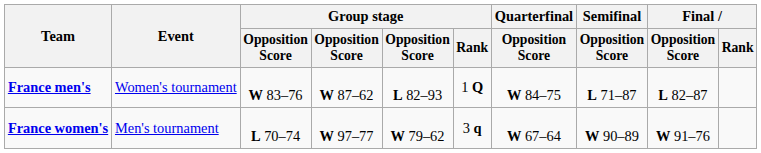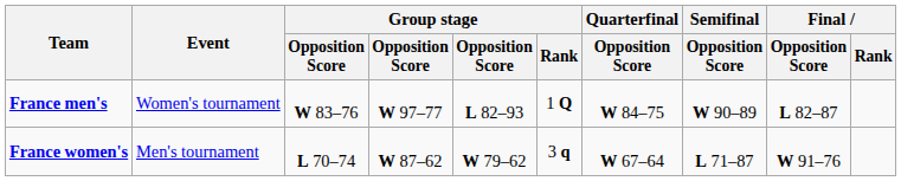 <table class="wikitable" style="font-size:90%">
 <tr>
 <th rowspan=2>Team</th>
 <th rowspan=2>Event</th>
 <th colspan=4>Group stage</th>
 <th>Quarterfinal</th>
 <th>Semifinal</th>
 <th colspan=2>Final / </th>
 </tr>
 <tr style="font-size:95%">
 <th>Opposition<br>Score</th>
 <th>Opposition<br>Score</th>
 <th>Opposition<br>Score</th>
 <th>Rank</th>
 <th>Opposition<br>Score</th>
 <th>Opposition<br>Score</th>
 <th>Opposition<br>Score</th>
 <th>Rank</th>
 </tr>
 <tr align=center>
 <td align=left><strong><a href='#'>France men's</a></strong></td>
 <td align=left><a href='#'>Women's tournament</a></td>
 <td> <br><strong>W</strong> 83–76</td>
-<td> <br><strong>W</strong> 87–62</td>
+<td> <br><strong>W</strong> 97–77</td>
 <td> <br><strong>L</strong> 82–93</td>
 <td>1 <strong>Q</strong></td>
 <td> <br><strong>W</strong> 84–75</td>
-<td> <br><strong>L</strong> 71–87</td>
+<td> <br><strong>W</strong> 90–89</td>
 <td> <br><strong>L</strong> 82–87</td>
 <td></td>
 </tr>
 <tr align=center>
 <td align=left><strong><a href='#'>France women's</a></strong></td>
 <td align=left><a href='#'>Men's tournament</a></td>
 <td> <br><strong>L</strong> 70–74</td>
-<td> <br><strong>W</strong> 97–77</td>
+<td> <br><strong>W</strong> 87–62</td>
 <td> <br><strong>W</strong> 79–62</td>
 <td>3 <strong>q</strong></td>
 <td> <br><strong>W</strong> 67–64</td>
-<td> <br><strong>W</strong> 90–89</td>
+<td> <br><strong>L</strong> 71–87</td>
 <td> <br><strong>W</strong> 91–76</td>
 <td></td>
 </tr>
 </table>
